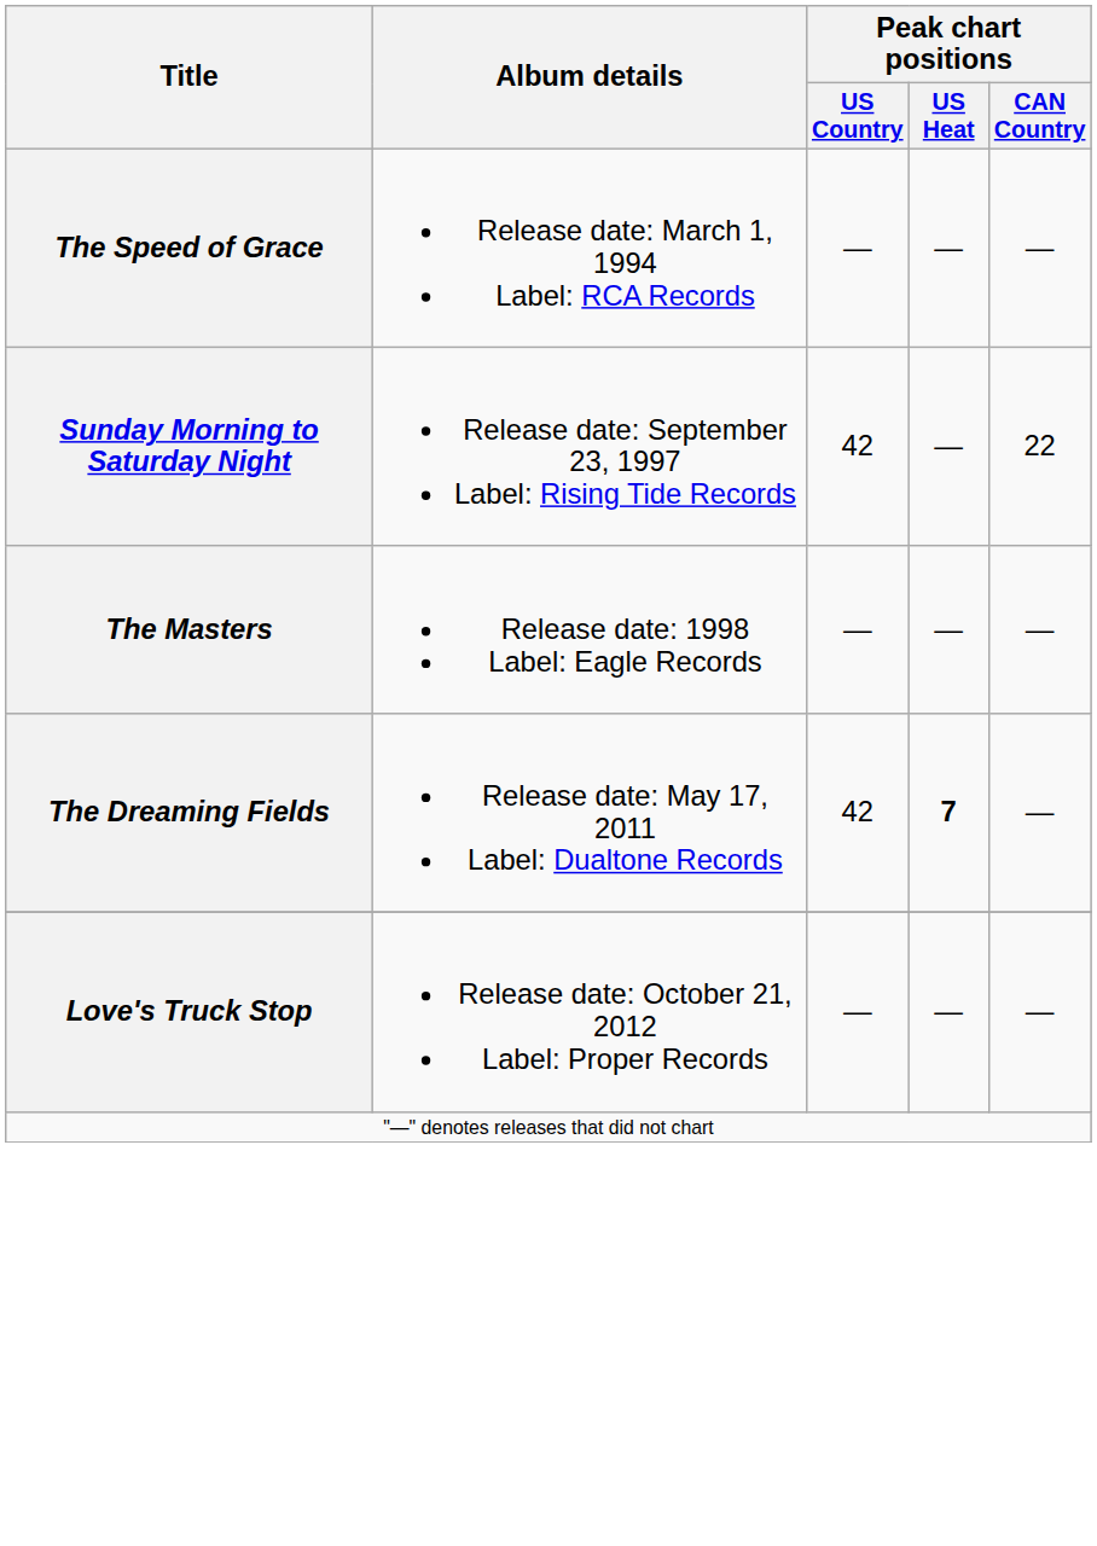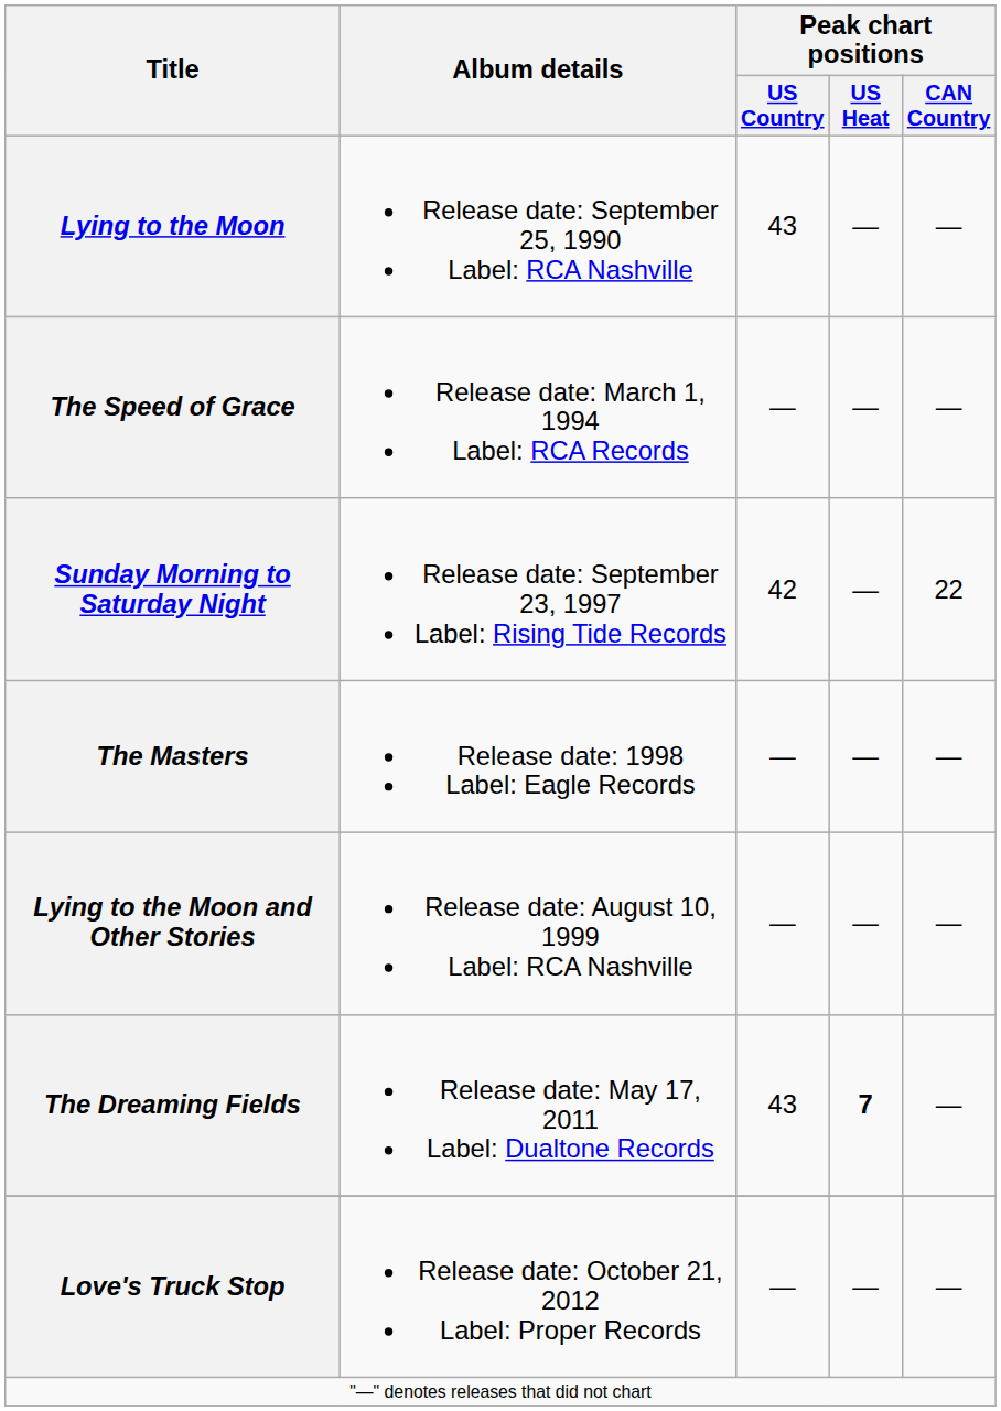 <table class="wikitable plainrowheaders" style="text-align:center;">
 <tr>
 <th rowspan="2" style="width:18em;">Title</th>
 <th rowspan="2" style="width:20em;">Album details</th>
 <th colspan="3">Peak chart positions</th>
 </tr>
 <tr style="font-size:smaller;">
 <th width="45"><a href='#'>US Country</a></th>
 <th width="45"><a href='#'>US<br>Heat</a></th>
 <th width="45"><a href='#'>CAN Country</a></th>
+</tr>
+<tr>
+<th scope="row"><em><a href='#'>Lying to the Moon</a></em></th>
+<td><br><ul><li>Release date: September 25, 1990</li><li>Label: <a href='#'>RCA Nashville</a></li></ul></td>
+<td>43</td>
+<td>—</td>
+<td>—</td>
 </tr>
 <tr>
 <th scope="row"><em>The Speed of Grace</em></th>
 <td><br><ul><li>Release date: March 1, 1994</li><li>Label: <a href='#'>RCA Records</a></li></ul></td>
 <td>—</td>
 <td>—</td>
 <td>—</td>
 </tr>
 <tr>
 <th scope="row"><em><a href='#'>Sunday Morning to Saturday Night</a></em></th>
 <td><br><ul><li>Release date: September 23, 1997</li><li>Label: <a href='#'>Rising Tide Records</a></li></ul></td>
 <td>42</td>
 <td>—</td>
 <td>22</td>
 </tr>
 <tr>
 <th scope="row"><em>The Masters</em></th>
 <td><br><ul><li>Release date: 1998</li><li>Label: Eagle Records</li></ul></td>
 <td>—</td>
 <td>—</td>
 <td>—</td>
 </tr>
 <tr>
+<th scope="row"><em>Lying to the Moon and Other Stories</em></th>
+<td><br><ul><li>Release date: August 10, 1999</li><li>Label: RCA Nashville</li></ul></td>
+<td>—</td>
+<td>—</td>
+<td>—</td>
+</tr>
+<tr>
 <th scope="row"><em>The Dreaming Fields</em></th>
 <td><br><ul><li>Release date: May 17, 2011</li><li>Label: <a href='#'>Dualtone Records</a></li></ul></td>
-<td>42</td>
+<td>43</td>
 <td><strong>7</strong></td>
 <td>—</td>
 </tr>
 <tr>
 </tr>
 <tr>
 <th scope="row"><em>Love's Truck Stop</em></th>
 <td><br><ul><li>Release date: October 21, 2012</li><li>Label: Proper Records</li></ul></td>
 <td>—</td>
 <td>—</td>
 <td>—</td>
 </tr>
 <tr>
 <td colspan="5" style="font-size:8pt">"—" denotes releases that did not chart</td>
 </tr>
 <tr>
 </tr>
 </table>
